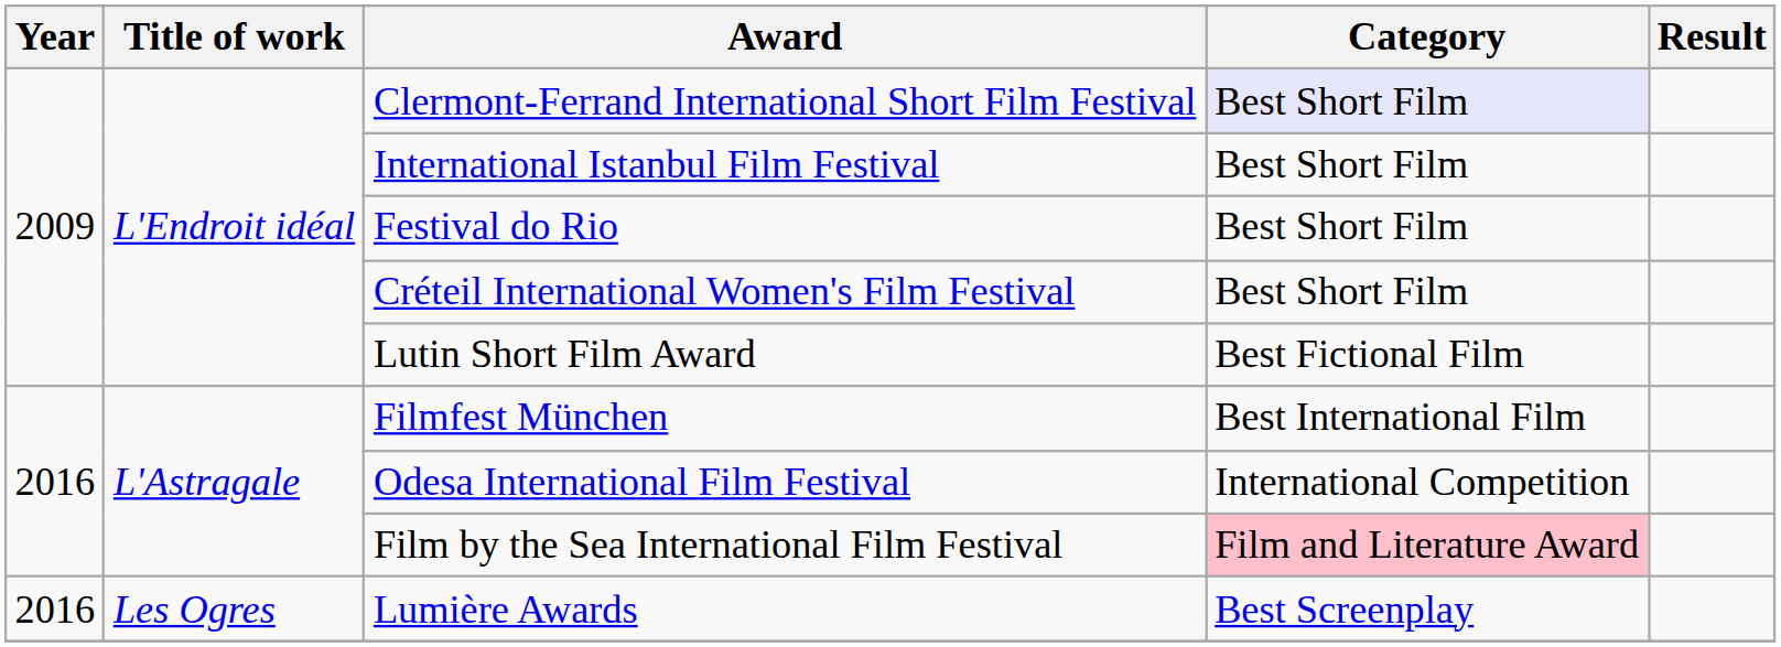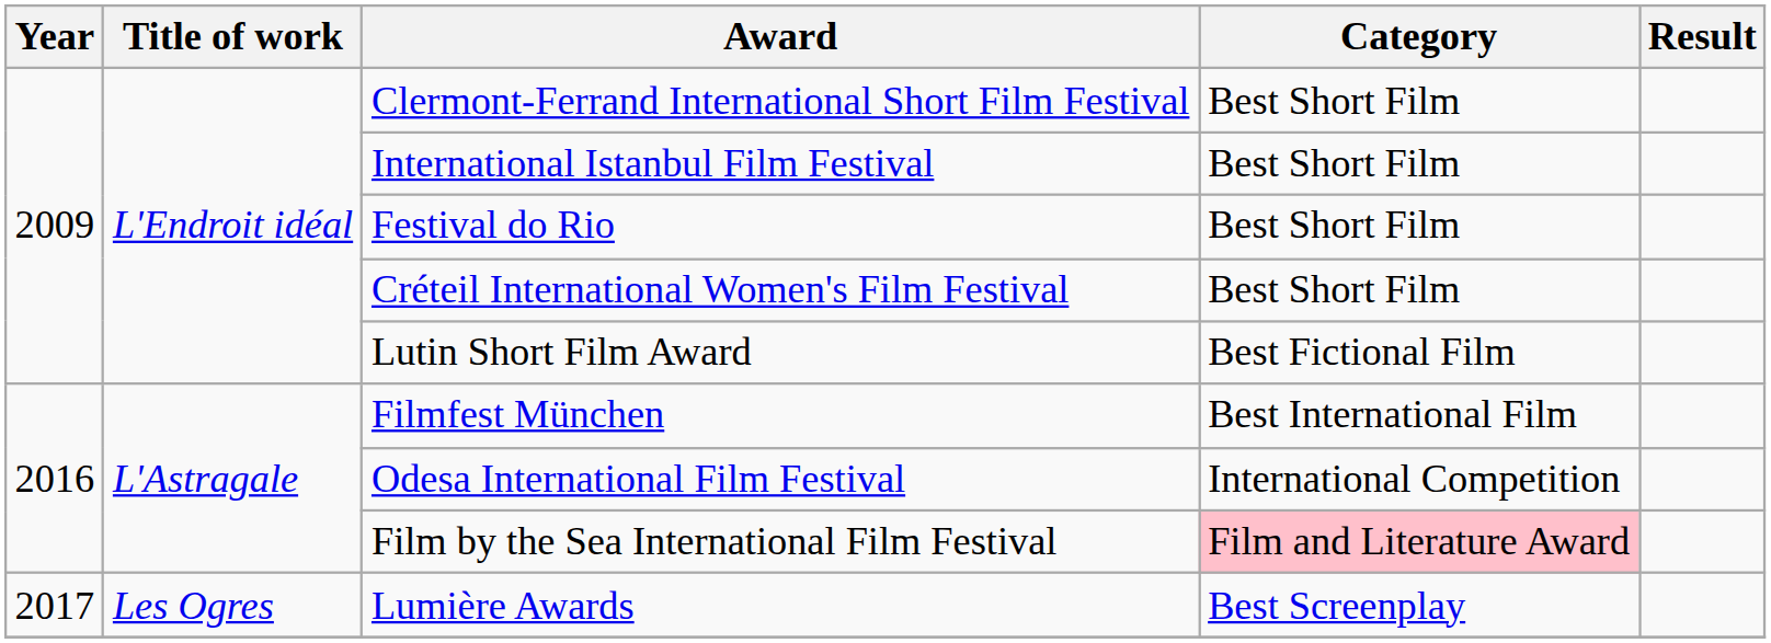 <table class="wikitable sortable">
 <tr>
 <th>Year</th>
 <th>Title of work</th>
 <th>Award</th>
 <th>Category</th>
 <th>Result</th>
 </tr>
 <tr>
 <td rowspan=5>2009</td>
 <td rowspan=5><em><a href='#'>L'Endroit idéal</a></em></td>
 <td><a href='#'>Clermont-Ferrand International Short Film Festival</a></td>
-<td style="background: lavender;">Best Short Film</td>
+<td>Best Short Film</td>
 <td></td>
 </tr>
 <tr>
 <td><a href='#'>International Istanbul Film Festival</a></td>
 <td>Best Short Film</td>
 <td></td>
 </tr>
 <tr>
 <td><a href='#'>Festival do Rio</a></td>
 <td>Best Short Film</td>
 <td></td>
 </tr>
 <tr>
 <td><a href='#'>Créteil International Women's Film Festival</a></td>
 <td>Best Short Film</td>
 <td></td>
 </tr>
 <tr>
 <td>Lutin Short Film Award</td>
 <td>Best Fictional Film</td>
 <td></td>
 </tr>
 <tr>
 <td rowspan=3>2016</td>
 <td rowspan=3><em><a href='#'>L'Astragale</a></em></td>
 <td><a href='#'>Filmfest München</a></td>
 <td>Best International Film</td>
 <td></td>
 </tr>
 <tr>
 <td><a href='#'>Odesa International Film Festival</a></td>
 <td>International Competition</td>
 <td></td>
 </tr>
 <tr>
 <td>Film by the Sea International Film Festival</td>
 <td style="background: pink;">Film and Literature Award</td>
 <td></td>
 </tr>
 <tr>
-<td>2016</td>
+<td>2017</td>
 <td><em><a href='#'>Les Ogres</a></em></td>
 <td><a href='#'>Lumière Awards</a></td>
 <td><a href='#'>Best Screenplay</a></td>
 <td></td>
 </tr>
 <tr>
 </tr>
 </table>
